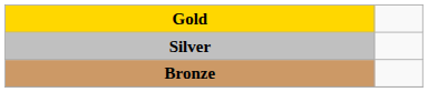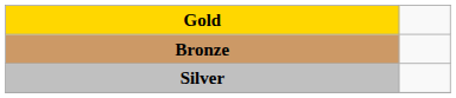 <table class="wikitable" style=" text-align:center; font-size:110%;" width="35%">
 <tr>
 <td rowspan="1" bgcolor="gold"><strong>Gold</strong></td>
+<td align=left></td>
+</tr>
+<tr>
+<td rowspan="1" bgcolor="#cc9966"><strong>Bronze</strong></td>
 <td align=left></td>
 </tr>
 <tr>
 <td rowspan="1" bgcolor="silver"><strong>Silver</strong></td>
 <td align=left></td>
 </tr>
 <tr>
-<td rowspan="1" bgcolor="#cc9966"><strong>Bronze</strong></td>
-<td align=left></td>
-</tr>
-<tr>
 </tr>
 </table>
